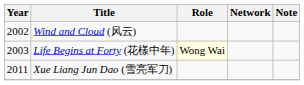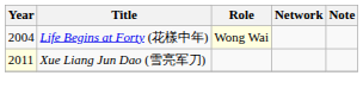 <table class="wikitable sortable">
 <tr>
 <th>Year</th>
 <th>Title</th>
 <th>Role</th>
 <th>Network</th>
 <th>Note</th>
 </tr>
 <tr>
-<td>2002</td>
-<td><em><a href='#'>Wind and Cloud</a></em> (风云)</td>
-<td></td>
-<td></td>
-<td></td>
-</tr>
-<tr>
-<td>2003</td>
+<td>2004</td>
 <td><em><a href='#'>Life Begins at Forty</a></em> (花樣中年)</td>
 <td style="background: lightyellow;">Wong Wai</td>
 <td></td>
 <td></td>
 </tr>
 <tr>
-<td>2011</td>
+<td style="background: lightyellow;">2011</td>
 <td><em>Xue Liang Jun Dao</em> (雪亮军刀)</td>
 <td></td>
 <td></td>
 <td></td>
 </tr>
 <tr>
 </tr>
 </table>
